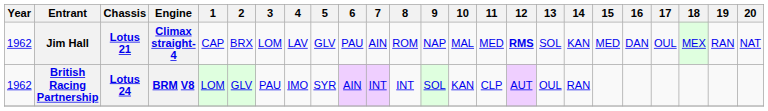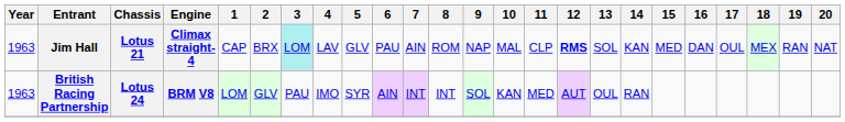 <table class="wikitable" style="text-align:center; font-size:90%">
 <tr>
 <th>Year</th>
 <th>Entrant</th>
 <th>Chassis</th>
 <th>Engine</th>
 <th>1</th>
 <th>2</th>
 <th>3</th>
 <th>4</th>
 <th>5</th>
 <th>6</th>
 <th>7</th>
 <th>8</th>
 <th>9</th>
 <th>10</th>
 <th>11</th>
 <th>12</th>
 <th>13</th>
 <th>14</th>
 <th>15</th>
 <th>16</th>
 <th>17</th>
 <th>18</th>
 <th>19</th>
 <th>20</th>
 </tr>
 <tr>
-<td><a href='#'>1962</a></td>
+<td><a href='#'>1963</a></td>
 <th>Jim Hall</th>
 <th><a href='#'>Lotus</a> <a href='#'>21</a></th>
 <th><a href='#'>Climax</a> <a href='#'>straight-4</a></th>
 <td><a href='#'>CAP</a></td>
 <td><a href='#'>BRX</a></td>
-<td><a href='#'>LOM</a></td>
+<td style="background: paleturquoise;"><a href='#'>LOM</a></td>
 <td><a href='#'>LAV</a></td>
 <td><a href='#'>GLV</a></td>
 <td><a href='#'>PAU</a></td>
 <td><a href='#'>AIN</a></td>
 <td><a href='#'>ROM</a></td>
 <td><a href='#'>NAP</a></td>
 <td><a href='#'>MAL</a></td>
-<td><a href='#'>MED</a></td>
+<td><a href='#'>CLP</a></td>
 <td><strong><a href='#'>RMS</a></strong></td>
 <td><a href='#'>SOL</a></td>
 <td><a href='#'>KAN</a></td>
 <td><a href='#'>MED</a></td>
 <td><a href='#'>DAN</a></td>
 <td><a href='#'>OUL</a></td>
 <td style="background:#DFFFDF;"><a href='#'>MEX</a><br></td>
 <td><a href='#'>RAN</a></td>
 <td><a href='#'>NAT</a></td>
 </tr>
 <tr>
-<td><a href='#'>1962</a></td>
+<td><a href='#'>1963</a></td>
 <th><a href='#'>British Racing Partnership</a></th>
 <th><a href='#'>Lotus</a> <a href='#'>24</a></th>
 <th><a href='#'>BRM</a> <a href='#'>V8</a></th>
 <td style="background:#DFFFDF;"><a href='#'>LOM</a><br></td>
 <td style="background:#DFFFDF;"><a href='#'>GLV</a><br></td>
 <td><a href='#'>PAU</a></td>
 <td><a href='#'>IMO</a></td>
 <td><a href='#'>SYR</a></td>
 <td style="background:#EFCFFF;"><a href='#'>AIN</a><br></td>
 <td style="background:#EFCFFF;"><a href='#'>INT</a><br></td>
 <td><a href='#'>INT</a></td>
 <td style="background:#DFFFDF;"><a href='#'>SOL</a><br></td>
 <td><a href='#'>KAN</a></td>
-<td><a href='#'>CLP</a></td>
+<td><a href='#'>MED</a></td>
 <td style="background:#EFCFFF;"><a href='#'>AUT</a><br></td>
 <td><a href='#'>OUL</a></td>
 <td><a href='#'>RAN</a></td>
 <td></td>
 <td></td>
 <td></td>
 <td></td>
 <td></td>
 <td></td>
 </tr>
 <tr>
 </tr>
 </table>
